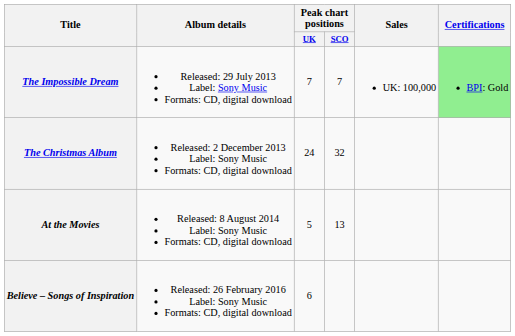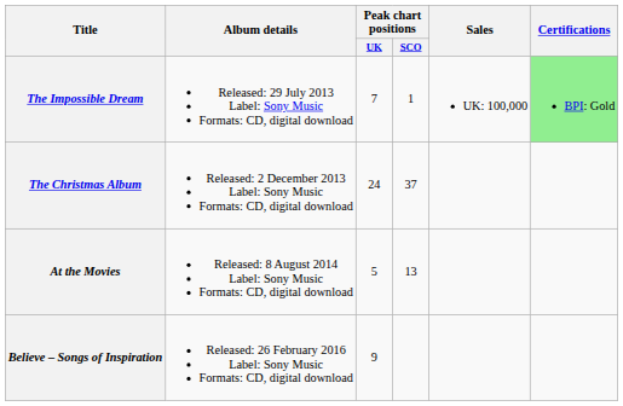 <table class="wikitable plainrowheaders" style="text-align:center;">
 <tr>
 <th scope="col" rowspan="2">Title</th>
 <th scope="col" rowspan="2">Album details</th>
 <th scope="col" colspan="2">Peak chart positions</th>
 <th scope="col" rowspan="2">Sales</th>
 <th scope="col" rowspan="2"><a href='#'>Certifications</a></th>
 </tr>
 <tr>
 <th scope="col" style="width:3em;font-size:85%;"><a href='#'>UK</a><br></th>
 <th scope="col" style="width:3em;font-size:85%;"><a href='#'>SCO</a><br></th>
 </tr>
 <tr>
 <th scope="row"><em><a href='#'>The Impossible Dream</a></em></th>
 <td><br><ul><li>Released: 29 July 2013</li><li>Label: <a href='#'>Sony Music</a></li><li>Formats: CD, digital download</li></ul></td>
 <td>7</td>
-<td>7</td>
+<td>1</td>
 <td><br><ul><li>UK: 100,000</li></ul></td>
 <td style="background: lightgreen;"><br><ul><li><a href='#'>BPI</a>: Gold</li></ul></td>
 </tr>
 <tr>
 <th scope="row"><em><a href='#'>The Christmas Album</a></em></th>
 <td><br><ul><li>Released: 2 December 2013</li><li>Label: Sony Music</li><li>Formats: CD, digital download</li></ul></td>
 <td>24</td>
-<td>32</td>
+<td>37</td>
 <td></td>
 <td></td>
 </tr>
 <tr>
 <th scope="row"><em>At the Movies</em></th>
 <td><br><ul><li>Released: 8 August 2014</li><li>Label: Sony Music</li><li>Formats: CD, digital download</li></ul></td>
 <td>5</td>
 <td>13</td>
 <td></td>
 <td></td>
 </tr>
 <tr>
 <th scope="row"><em>Believe – Songs of Inspiration</em></th>
 <td><br><ul><li>Released: 26 February 2016</li><li>Label: Sony Music</li><li>Formats: CD, digital download</li></ul></td>
-<td>6</td>
+<td>9</td>
 <td></td>
 <td></td>
 <td></td>
 </tr>
 </table>
